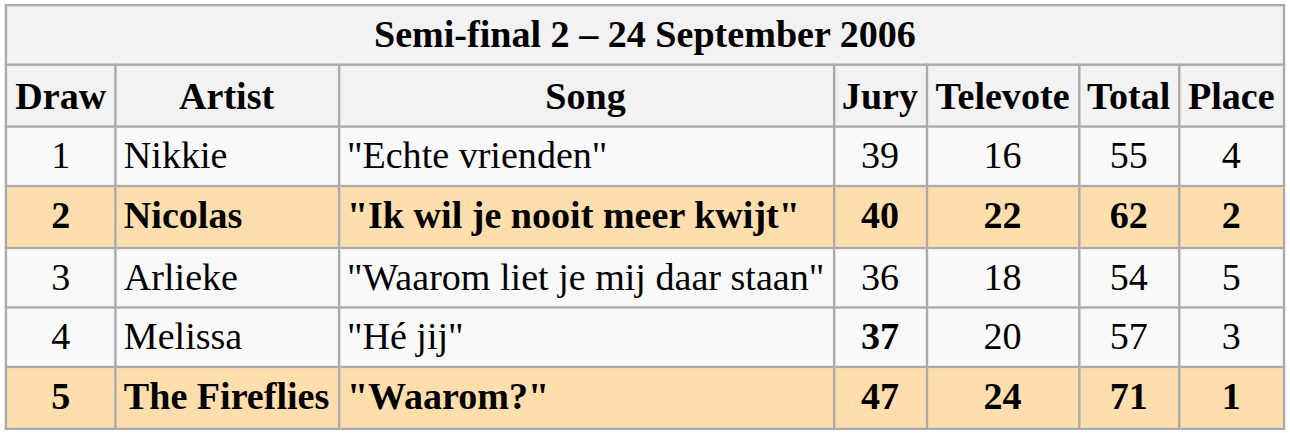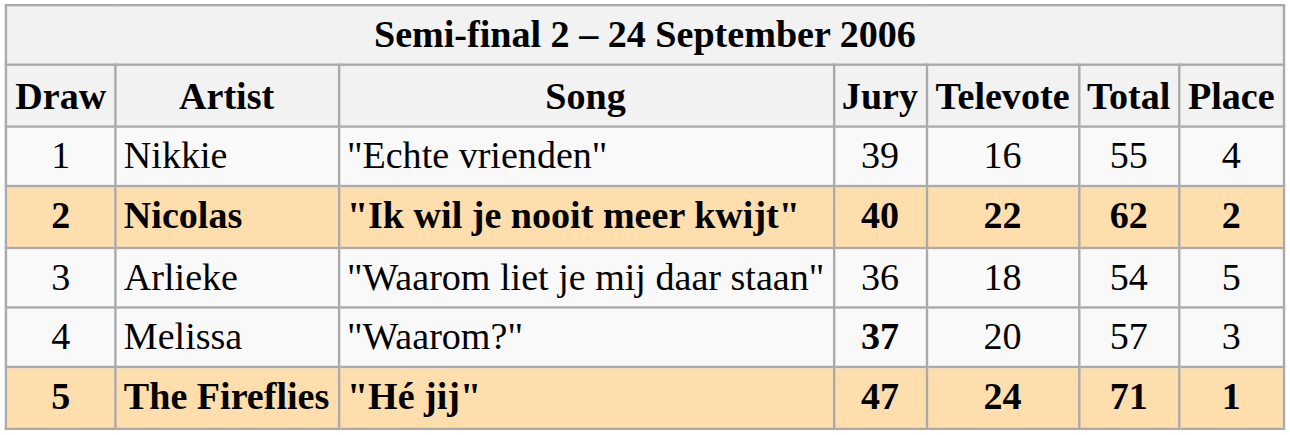 <table class="sortable wikitable" style="margin: 1em auto 1em auto; text-align:center">
 <tr>
 <th colspan="7">Semi-final 2 – 24 September 2006</th>
 </tr>
 <tr>
 <th>Draw</th>
 <th>Artist</th>
 <th>Song</th>
 <th>Jury</th>
 <th>Televote</th>
 <th>Total</th>
 <th>Place</th>
 </tr>
 <tr>
 <td>1</td>
 <td align="left">Nikkie</td>
 <td align="left">"Echte vrienden"</td>
 <td>39</td>
 <td>16</td>
 <td>55</td>
 <td>4</td>
 </tr>
 <tr style="font-weight:bold; background:#FFDEAD;">
 <td>2</td>
 <td align="left">Nicolas</td>
 <td align="left">"Ik wil je nooit meer kwijt"</td>
 <td>40</td>
 <td>22</td>
 <td>62</td>
 <td>2</td>
 </tr>
 <tr>
 <td>3</td>
 <td align="left">Arlieke</td>
 <td align="left">"Waarom liet je mij daar staan"</td>
 <td>36</td>
 <td>18</td>
 <td>54</td>
 <td>5</td>
 </tr>
 <tr>
 <td>4</td>
 <td align="left">Melissa</td>
-<td align="left">"Hé jij"</td>
+<td align="left">"Waarom?"</td>
 <td><strong>37</strong></td>
 <td>20</td>
 <td>57</td>
 <td>3</td>
 </tr>
 <tr style="font-weight:bold; background:#FFDEAD;">
 <td>5</td>
 <td align="left">The Fireflies</td>
-<td align="left">"Waarom?"</td>
+<td align="left">"Hé jij"</td>
 <td>47</td>
 <td>24</td>
 <td>71</td>
 <td>1</td>
 </tr>
 </table>
